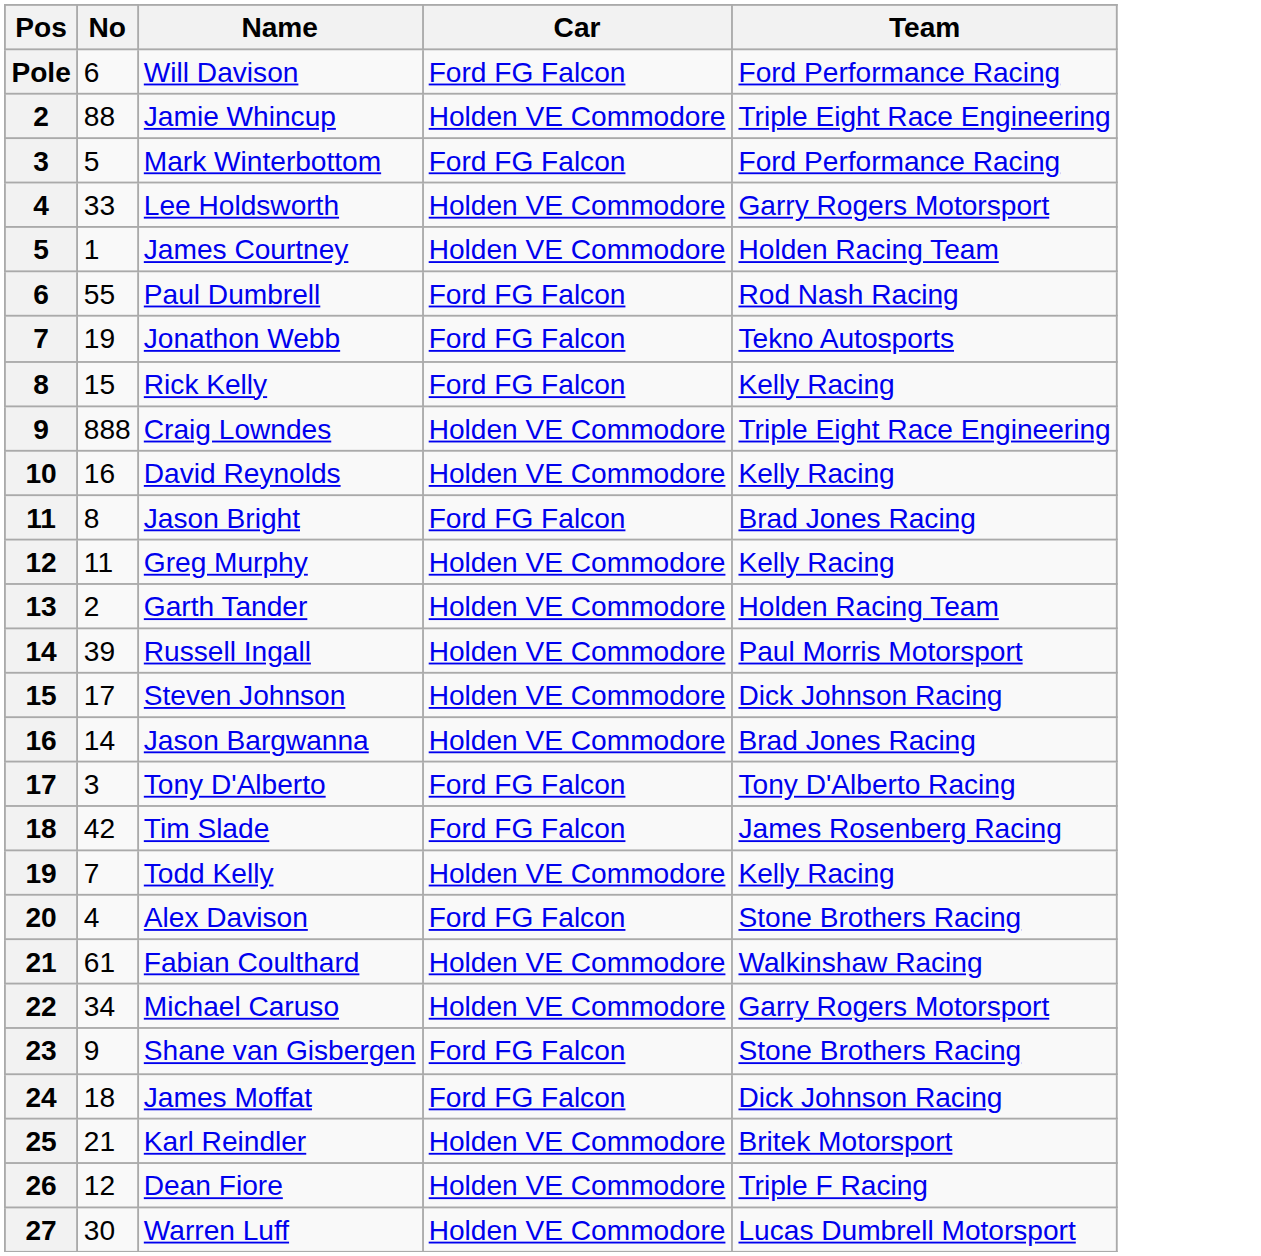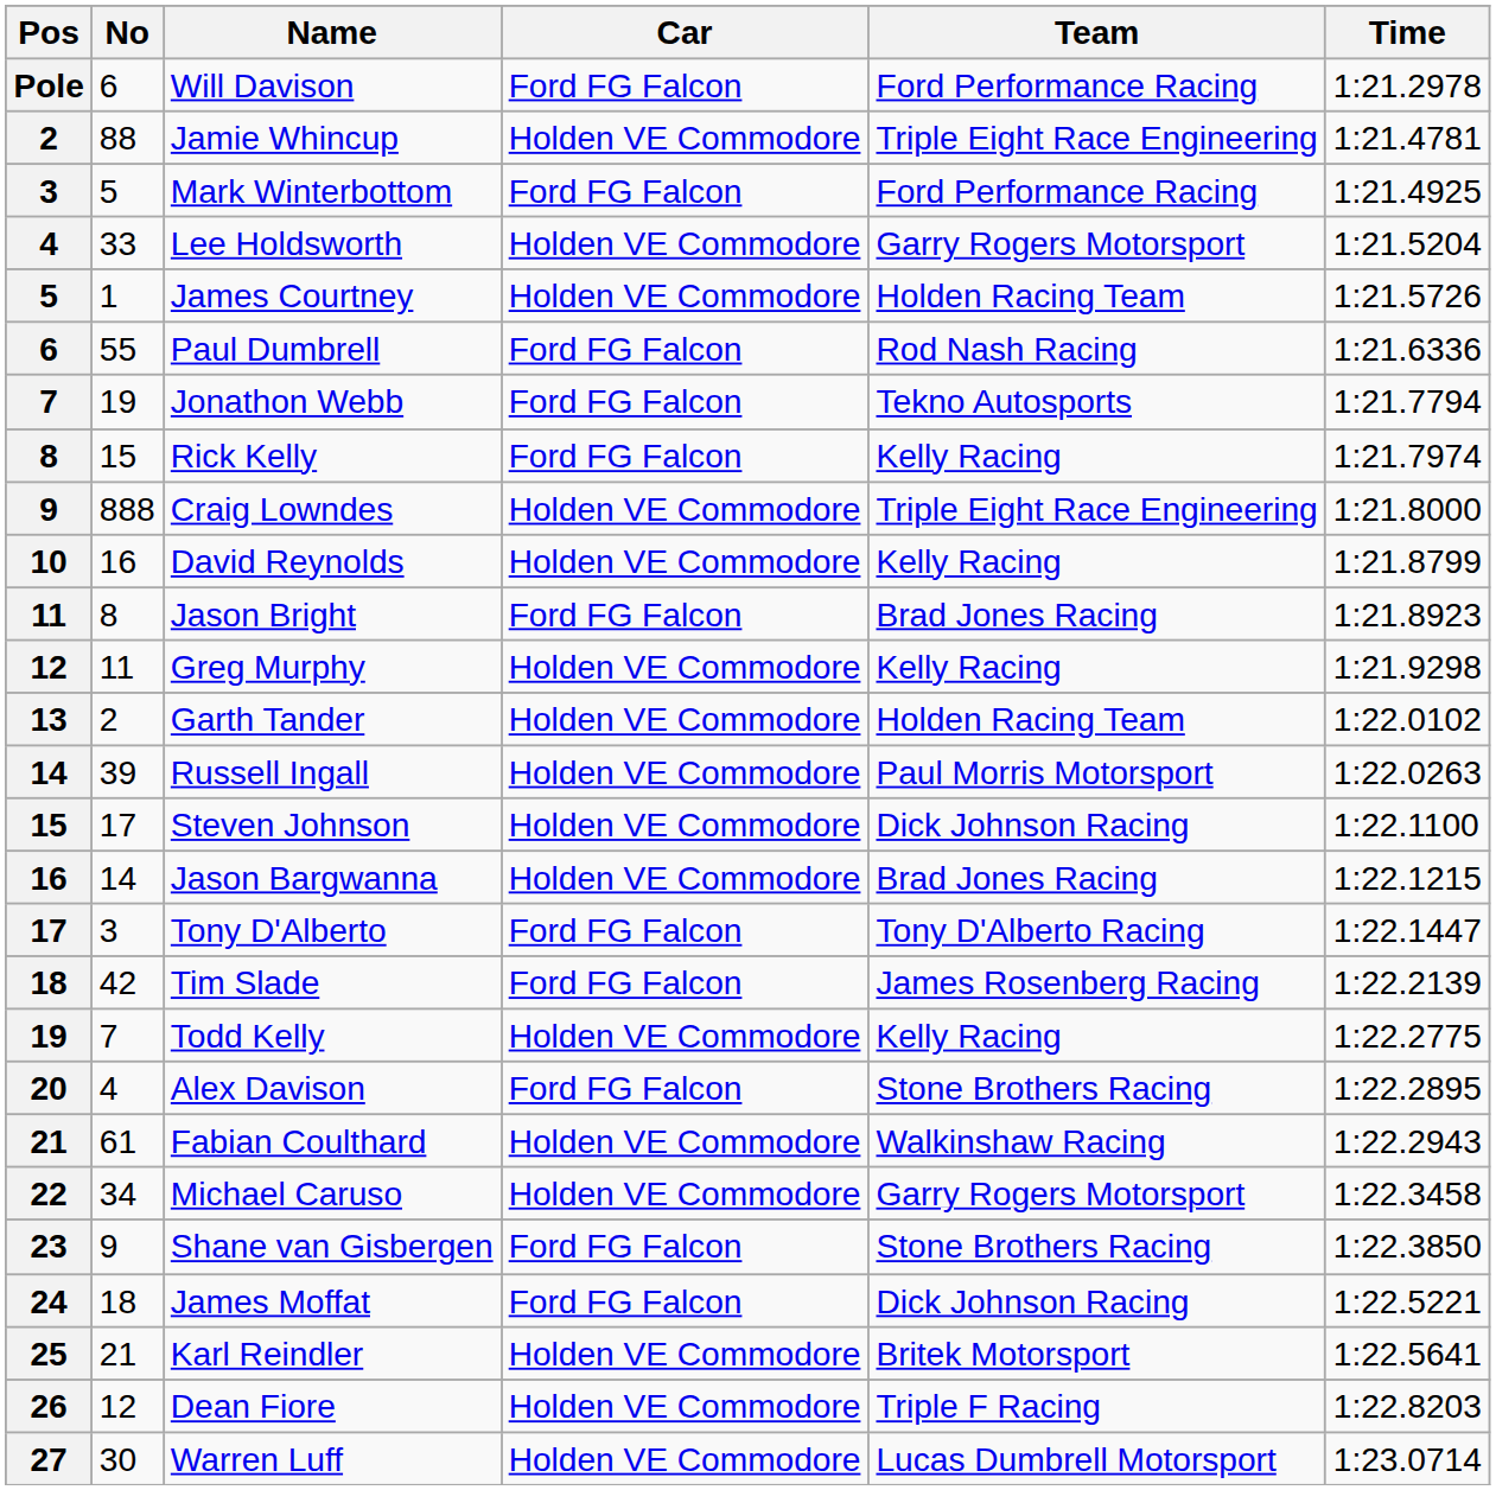 <table class="wikitable" style="font-size: 95%;">
 <tr>
 <th>Pos</th>
 <th>No</th>
 <th>Name</th>
 <th>Car</th>
 <th>Team</th>
+<th>Time</th>
 </tr>
 <tr>
 <th>Pole</th>
 <td>6</td>
 <td><a href='#'>Will Davison</a></td>
 <td><a href='#'>Ford FG Falcon</a></td>
 <td><a href='#'>Ford Performance Racing</a></td>
+<td>1:21.2978</td>
 </tr>
 <tr>
 <th>2</th>
 <td>88</td>
 <td><a href='#'>Jamie Whincup</a></td>
 <td><a href='#'>Holden VE Commodore</a></td>
 <td><a href='#'>Triple Eight Race Engineering</a></td>
+<td>1:21.4781</td>
 </tr>
 <tr>
 <th>3</th>
 <td>5</td>
 <td><a href='#'>Mark Winterbottom</a></td>
 <td><a href='#'>Ford FG Falcon</a></td>
 <td><a href='#'>Ford Performance Racing</a></td>
+<td>1:21.4925</td>
 </tr>
 <tr>
 <th>4</th>
 <td>33</td>
 <td><a href='#'>Lee Holdsworth</a></td>
 <td><a href='#'>Holden VE Commodore</a></td>
 <td><a href='#'>Garry Rogers Motorsport</a></td>
+<td>1:21.5204</td>
 </tr>
 <tr>
 <th>5</th>
 <td>1</td>
 <td><a href='#'>James Courtney</a></td>
 <td><a href='#'>Holden VE Commodore</a></td>
 <td><a href='#'>Holden Racing Team</a></td>
+<td>1:21.5726</td>
 </tr>
 <tr>
 <th>6</th>
 <td>55</td>
 <td><a href='#'>Paul Dumbrell</a></td>
 <td><a href='#'>Ford FG Falcon</a></td>
 <td><a href='#'>Rod Nash Racing</a></td>
+<td>1:21.6336</td>
 </tr>
 <tr>
 <th>7</th>
 <td>19</td>
 <td><a href='#'>Jonathon Webb</a></td>
 <td><a href='#'>Ford FG Falcon</a></td>
 <td><a href='#'>Tekno Autosports</a></td>
+<td>1:21.7794</td>
 </tr>
 <tr>
 <th>8</th>
 <td>15</td>
 <td><a href='#'>Rick Kelly</a></td>
 <td><a href='#'>Ford FG Falcon</a></td>
 <td><a href='#'>Kelly Racing</a></td>
+<td>1:21.7974</td>
 </tr>
 <tr>
 <th>9</th>
 <td>888</td>
 <td><a href='#'>Craig Lowndes</a></td>
 <td><a href='#'>Holden VE Commodore</a></td>
 <td><a href='#'>Triple Eight Race Engineering</a></td>
+<td>1:21.8000</td>
 </tr>
 <tr>
 <th>10</th>
 <td>16</td>
 <td><a href='#'>David Reynolds</a></td>
 <td><a href='#'>Holden VE Commodore</a></td>
 <td><a href='#'>Kelly Racing</a></td>
+<td>1:21.8799</td>
 </tr>
 <tr>
 <th>11</th>
 <td>8</td>
 <td><a href='#'>Jason Bright</a></td>
 <td><a href='#'>Ford FG Falcon</a></td>
 <td><a href='#'>Brad Jones Racing</a></td>
+<td>1:21.8923</td>
 </tr>
 <tr>
 <th>12</th>
 <td>11</td>
 <td><a href='#'>Greg Murphy</a></td>
 <td><a href='#'>Holden VE Commodore</a></td>
 <td><a href='#'>Kelly Racing</a></td>
+<td>1:21.9298</td>
 </tr>
 <tr>
 <th>13</th>
 <td>2</td>
 <td><a href='#'>Garth Tander</a></td>
 <td><a href='#'>Holden VE Commodore</a></td>
 <td><a href='#'>Holden Racing Team</a></td>
+<td>1:22.0102</td>
 </tr>
 <tr>
 <th>14</th>
 <td>39</td>
 <td><a href='#'>Russell Ingall</a></td>
 <td><a href='#'>Holden VE Commodore</a></td>
 <td><a href='#'>Paul Morris Motorsport</a></td>
+<td>1:22.0263</td>
 </tr>
 <tr>
 <th>15</th>
 <td>17</td>
 <td><a href='#'>Steven Johnson</a></td>
 <td><a href='#'>Holden VE Commodore</a></td>
 <td><a href='#'>Dick Johnson Racing</a></td>
+<td>1:22.1100</td>
 </tr>
 <tr>
 <th>16</th>
 <td>14</td>
 <td><a href='#'>Jason Bargwanna</a></td>
 <td><a href='#'>Holden VE Commodore</a></td>
 <td><a href='#'>Brad Jones Racing</a></td>
+<td>1:22.1215</td>
 </tr>
 <tr>
 <th>17</th>
 <td>3</td>
 <td><a href='#'>Tony D'Alberto</a></td>
 <td><a href='#'>Ford FG Falcon</a></td>
 <td><a href='#'>Tony D'Alberto Racing</a></td>
+<td>1:22.1447</td>
 </tr>
 <tr>
 <th>18</th>
 <td>42</td>
 <td><a href='#'>Tim Slade</a></td>
 <td><a href='#'>Ford FG Falcon</a></td>
 <td><a href='#'>James Rosenberg Racing</a></td>
+<td>1:22.2139</td>
 </tr>
 <tr>
 <th>19</th>
 <td>7</td>
 <td><a href='#'>Todd Kelly</a></td>
 <td><a href='#'>Holden VE Commodore</a></td>
 <td><a href='#'>Kelly Racing</a></td>
+<td>1:22.2775</td>
 </tr>
 <tr>
 <th>20</th>
 <td>4</td>
 <td><a href='#'>Alex Davison</a></td>
 <td><a href='#'>Ford FG Falcon</a></td>
 <td><a href='#'>Stone Brothers Racing</a></td>
+<td>1:22.2895</td>
 </tr>
 <tr>
 <th>21</th>
 <td>61</td>
 <td><a href='#'>Fabian Coulthard</a></td>
 <td><a href='#'>Holden VE Commodore</a></td>
 <td><a href='#'>Walkinshaw Racing</a></td>
+<td>1:22.2943</td>
 </tr>
 <tr>
 <th>22</th>
 <td>34</td>
 <td><a href='#'>Michael Caruso</a></td>
 <td><a href='#'>Holden VE Commodore</a></td>
 <td><a href='#'>Garry Rogers Motorsport</a></td>
+<td>1:22.3458</td>
 </tr>
 <tr>
 <th>23</th>
 <td>9</td>
 <td><a href='#'>Shane van Gisbergen</a></td>
 <td><a href='#'>Ford FG Falcon</a></td>
 <td><a href='#'>Stone Brothers Racing</a></td>
+<td>1:22.3850</td>
 </tr>
 <tr>
 <th>24</th>
 <td>18</td>
 <td><a href='#'>James Moffat</a></td>
 <td><a href='#'>Ford FG Falcon</a></td>
 <td><a href='#'>Dick Johnson Racing</a></td>
+<td>1:22.5221</td>
 </tr>
 <tr>
 <th>25</th>
 <td>21</td>
 <td><a href='#'>Karl Reindler</a></td>
 <td><a href='#'>Holden VE Commodore</a></td>
 <td><a href='#'>Britek Motorsport</a></td>
+<td>1:22.5641</td>
 </tr>
 <tr>
 <th>26</th>
 <td>12</td>
 <td><a href='#'>Dean Fiore</a></td>
 <td><a href='#'>Holden VE Commodore</a></td>
 <td><a href='#'>Triple F Racing</a></td>
+<td>1:22.8203</td>
 </tr>
 <tr>
 <th>27</th>
 <td>30</td>
 <td><a href='#'>Warren Luff</a></td>
 <td><a href='#'>Holden VE Commodore</a></td>
 <td><a href='#'>Lucas Dumbrell Motorsport</a></td>
+<td>1:23.0714</td>
 </tr>
 </table>
